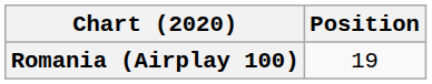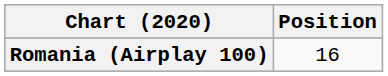 <table class="wikitable plainrowheaders" style="text-align:center">
 <tr>
 <th scope="col">Chart (2020)</th>
 <th scope="col">Position</th>
 </tr>
 <tr>
 <th scope="row">Romania (Airplay 100)</th>
-<td>19</td>
+<td>16</td>
 </tr>
 </table>
